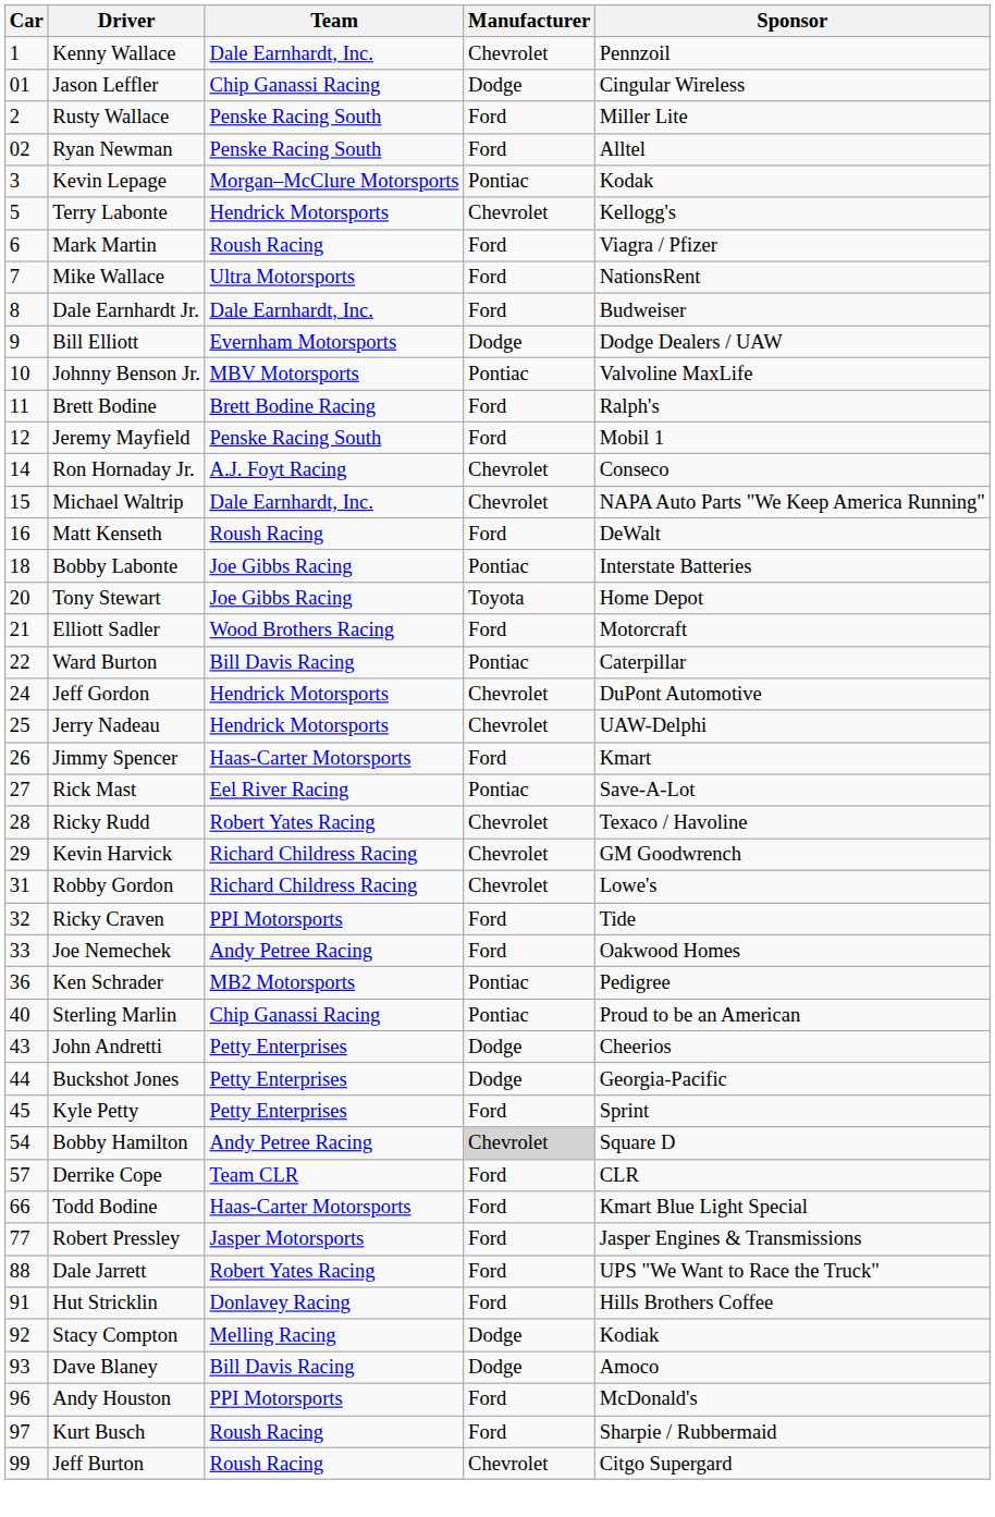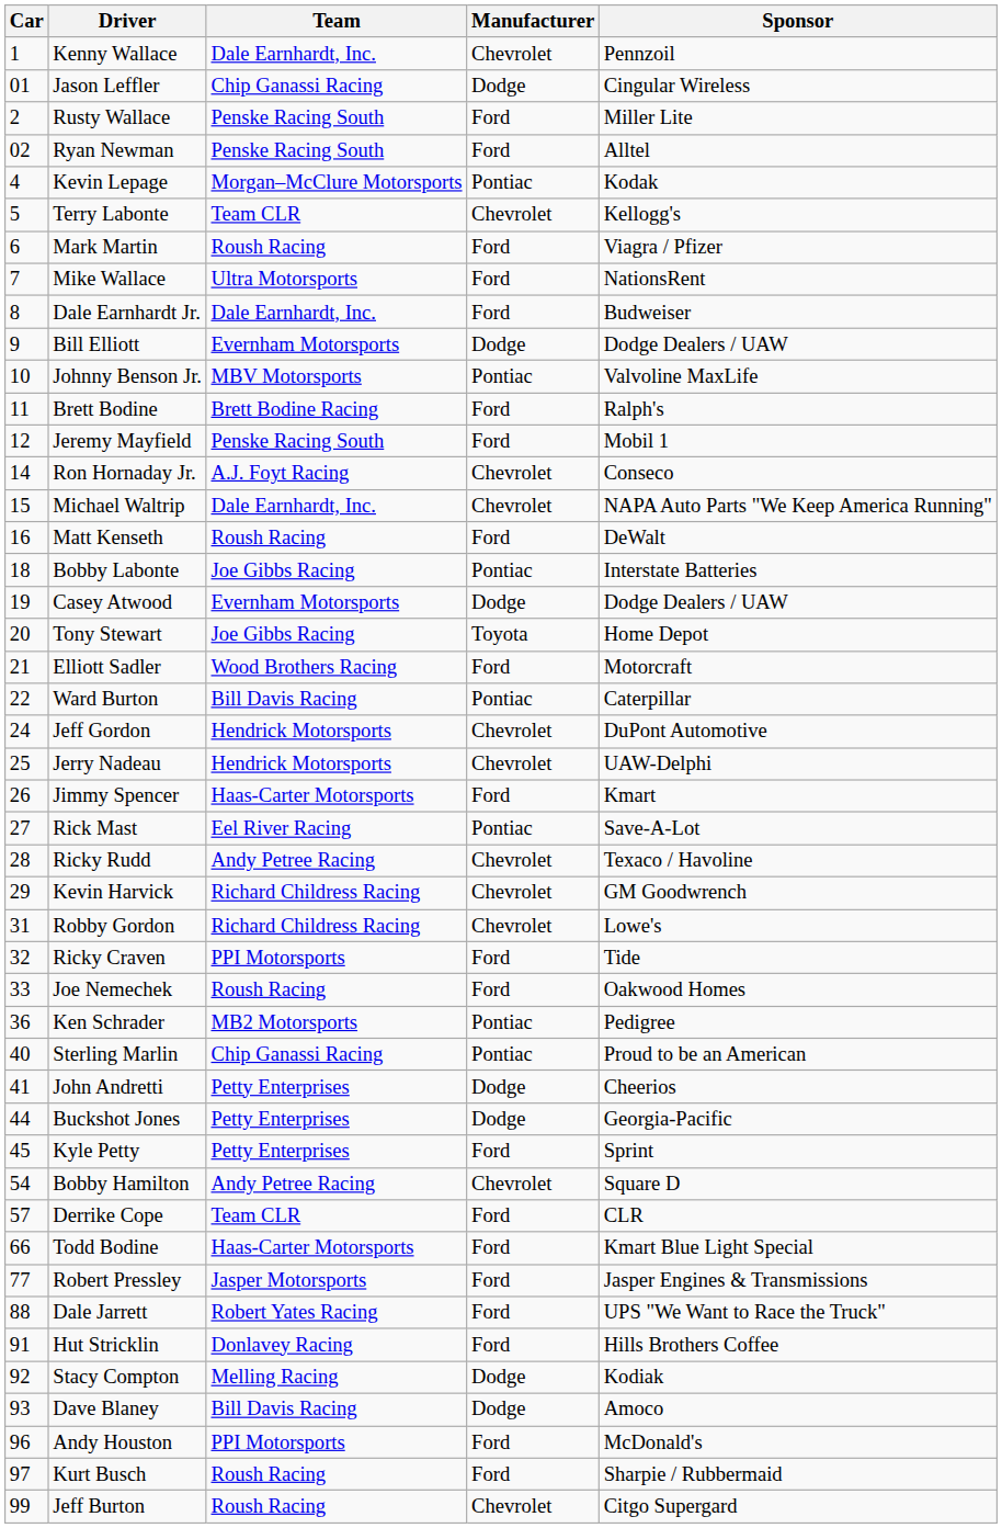 <table class="wikitable">
 <tr>
 <th>Car</th>
 <th>Driver</th>
 <th>Team</th>
 <th>Manufacturer</th>
 <th>Sponsor</th>
 </tr>
 <tr>
 <td>1</td>
 <td>Kenny Wallace</td>
 <td><a href='#'>Dale Earnhardt, Inc.</a></td>
 <td>Chevrolet</td>
 <td>Pennzoil</td>
 </tr>
 <tr>
 <td>01</td>
 <td>Jason Leffler</td>
 <td><a href='#'>Chip Ganassi Racing</a></td>
 <td>Dodge</td>
 <td>Cingular Wireless</td>
 </tr>
 <tr>
 <td>2</td>
 <td>Rusty Wallace</td>
 <td><a href='#'>Penske Racing South</a></td>
 <td>Ford</td>
 <td>Miller Lite</td>
 </tr>
 <tr>
 <td>02</td>
 <td>Ryan Newman</td>
 <td><a href='#'>Penske Racing South</a></td>
 <td>Ford</td>
 <td>Alltel</td>
 </tr>
 <tr>
-<td>3</td>
+<td>4</td>
 <td>Kevin Lepage</td>
 <td><a href='#'>Morgan–McClure Motorsports</a></td>
 <td>Pontiac</td>
 <td>Kodak</td>
 </tr>
 <tr>
 <td>5</td>
 <td>Terry Labonte</td>
-<td><a href='#'>Hendrick Motorsports</a></td>
+<td><a href='#'>Team CLR</a></td>
 <td>Chevrolet</td>
 <td>Kellogg's</td>
 </tr>
 <tr>
 <td>6</td>
 <td>Mark Martin</td>
 <td><a href='#'>Roush Racing</a></td>
 <td>Ford</td>
 <td>Viagra / Pfizer</td>
 </tr>
 <tr>
 <td>7</td>
 <td>Mike Wallace</td>
 <td><a href='#'>Ultra Motorsports</a></td>
 <td>Ford</td>
 <td>NationsRent</td>
 </tr>
 <tr>
 <td>8</td>
 <td>Dale Earnhardt Jr.</td>
 <td><a href='#'>Dale Earnhardt, Inc.</a></td>
 <td>Ford</td>
 <td>Budweiser</td>
 </tr>
 <tr>
 <td>9</td>
 <td>Bill Elliott</td>
 <td><a href='#'>Evernham Motorsports</a></td>
 <td>Dodge</td>
 <td>Dodge Dealers / UAW</td>
 </tr>
 <tr>
 <td>10</td>
 <td>Johnny Benson Jr.</td>
 <td><a href='#'>MBV Motorsports</a></td>
 <td>Pontiac</td>
 <td>Valvoline MaxLife</td>
 </tr>
 <tr>
 <td>11</td>
 <td>Brett Bodine</td>
 <td><a href='#'>Brett Bodine Racing</a></td>
 <td>Ford</td>
 <td>Ralph's</td>
 </tr>
 <tr>
 <td>12</td>
 <td>Jeremy Mayfield</td>
 <td><a href='#'>Penske Racing South</a></td>
 <td>Ford</td>
 <td>Mobil 1</td>
 </tr>
 <tr>
 <td>14</td>
 <td>Ron Hornaday Jr.</td>
 <td><a href='#'>A.J. Foyt Racing</a></td>
 <td>Chevrolet</td>
 <td>Conseco</td>
 </tr>
 <tr>
 <td>15</td>
 <td>Michael Waltrip</td>
 <td><a href='#'>Dale Earnhardt, Inc.</a></td>
 <td>Chevrolet</td>
 <td>NAPA Auto Parts "We Keep America Running"</td>
 </tr>
 <tr>
 <td>16</td>
 <td>Matt Kenseth</td>
 <td><a href='#'>Roush Racing</a></td>
 <td>Ford</td>
 <td>DeWalt</td>
 </tr>
 <tr>
 <td>18</td>
 <td>Bobby Labonte</td>
 <td><a href='#'>Joe Gibbs Racing</a></td>
 <td>Pontiac</td>
 <td>Interstate Batteries</td>
 </tr>
 <tr>
+<td>19</td>
+<td>Casey Atwood</td>
+<td><a href='#'>Evernham Motorsports</a></td>
+<td>Dodge</td>
+<td>Dodge Dealers / UAW</td>
+</tr>
+<tr>
 <td>20</td>
 <td>Tony Stewart</td>
 <td><a href='#'>Joe Gibbs Racing</a></td>
 <td>Toyota</td>
 <td>Home Depot</td>
 </tr>
 <tr>
 <td>21</td>
 <td>Elliott Sadler</td>
 <td><a href='#'>Wood Brothers Racing</a></td>
 <td>Ford</td>
 <td>Motorcraft</td>
 </tr>
 <tr>
 <td>22</td>
 <td>Ward Burton</td>
 <td><a href='#'>Bill Davis Racing</a></td>
 <td>Pontiac</td>
 <td>Caterpillar</td>
 </tr>
 <tr>
 <td>24</td>
 <td>Jeff Gordon</td>
 <td><a href='#'>Hendrick Motorsports</a></td>
 <td>Chevrolet</td>
 <td>DuPont Automotive</td>
 </tr>
 <tr>
 <td>25</td>
 <td>Jerry Nadeau</td>
 <td><a href='#'>Hendrick Motorsports</a></td>
 <td>Chevrolet</td>
 <td>UAW-Delphi</td>
 </tr>
 <tr>
 <td>26</td>
 <td>Jimmy Spencer</td>
 <td><a href='#'>Haas-Carter Motorsports</a></td>
 <td>Ford</td>
 <td>Kmart</td>
 </tr>
 <tr>
 <td>27</td>
 <td>Rick Mast</td>
 <td><a href='#'>Eel River Racing</a></td>
 <td>Pontiac</td>
 <td>Save-A-Lot</td>
 </tr>
 <tr>
 <td>28</td>
 <td>Ricky Rudd</td>
-<td><a href='#'>Robert Yates Racing</a></td>
+<td><a href='#'>Andy Petree Racing</a></td>
 <td>Chevrolet</td>
 <td>Texaco / Havoline</td>
 </tr>
 <tr>
 <td>29</td>
 <td>Kevin Harvick</td>
 <td><a href='#'>Richard Childress Racing</a></td>
 <td>Chevrolet</td>
 <td>GM Goodwrench</td>
 </tr>
 <tr>
 <td>31</td>
 <td>Robby Gordon</td>
 <td><a href='#'>Richard Childress Racing</a></td>
 <td>Chevrolet</td>
 <td>Lowe's</td>
 </tr>
 <tr>
 <td>32</td>
 <td>Ricky Craven</td>
 <td><a href='#'>PPI Motorsports</a></td>
 <td>Ford</td>
 <td>Tide</td>
 </tr>
 <tr>
 <td>33</td>
 <td>Joe Nemechek</td>
-<td><a href='#'>Andy Petree Racing</a></td>
+<td><a href='#'>Roush Racing</a></td>
 <td>Ford</td>
 <td>Oakwood Homes</td>
 </tr>
 <tr>
 <td>36</td>
 <td>Ken Schrader</td>
 <td><a href='#'>MB2 Motorsports</a></td>
 <td>Pontiac</td>
 <td>Pedigree</td>
 </tr>
 <tr>
 <td>40</td>
 <td>Sterling Marlin</td>
 <td><a href='#'>Chip Ganassi Racing</a></td>
 <td>Pontiac</td>
 <td>Proud to be an American</td>
 </tr>
 <tr>
-<td>43</td>
+<td>41</td>
 <td>John Andretti</td>
 <td><a href='#'>Petty Enterprises</a></td>
 <td>Dodge</td>
 <td>Cheerios</td>
 </tr>
 <tr>
 <td>44</td>
 <td>Buckshot Jones</td>
 <td><a href='#'>Petty Enterprises</a></td>
 <td>Dodge</td>
 <td>Georgia-Pacific</td>
 </tr>
 <tr>
 <td>45</td>
 <td>Kyle Petty</td>
 <td><a href='#'>Petty Enterprises</a></td>
 <td>Ford</td>
 <td>Sprint</td>
 </tr>
 <tr>
 <td>54</td>
 <td>Bobby Hamilton</td>
 <td><a href='#'>Andy Petree Racing</a></td>
-<td style="background: lightgrey;">Chevrolet</td>
+<td>Chevrolet</td>
 <td>Square D</td>
 </tr>
 <tr>
 <td>57</td>
 <td>Derrike Cope</td>
 <td><a href='#'>Team CLR</a></td>
 <td>Ford</td>
 <td>CLR</td>
 </tr>
 <tr>
 <td>66</td>
 <td>Todd Bodine</td>
 <td><a href='#'>Haas-Carter Motorsports</a></td>
 <td>Ford</td>
 <td>Kmart Blue Light Special</td>
 </tr>
 <tr>
 <td>77</td>
 <td>Robert Pressley</td>
 <td><a href='#'>Jasper Motorsports</a></td>
 <td>Ford</td>
 <td>Jasper Engines & Transmissions</td>
 </tr>
 <tr>
 <td>88</td>
 <td>Dale Jarrett</td>
 <td><a href='#'>Robert Yates Racing</a></td>
 <td>Ford</td>
 <td>UPS "We Want to Race the Truck"</td>
 </tr>
 <tr>
 <td>91</td>
 <td>Hut Stricklin</td>
 <td><a href='#'>Donlavey Racing</a></td>
 <td>Ford</td>
 <td>Hills Brothers Coffee</td>
 </tr>
 <tr>
 <td>92</td>
 <td>Stacy Compton</td>
 <td><a href='#'>Melling Racing</a></td>
 <td>Dodge</td>
 <td>Kodiak</td>
 </tr>
 <tr>
 <td>93</td>
 <td>Dave Blaney</td>
 <td><a href='#'>Bill Davis Racing</a></td>
 <td>Dodge</td>
 <td>Amoco</td>
 </tr>
 <tr>
 <td>96</td>
 <td>Andy Houston</td>
 <td><a href='#'>PPI Motorsports</a></td>
 <td>Ford</td>
 <td>McDonald's</td>
 </tr>
 <tr>
 <td>97</td>
 <td>Kurt Busch</td>
 <td><a href='#'>Roush Racing</a></td>
 <td>Ford</td>
 <td>Sharpie / Rubbermaid</td>
 </tr>
 <tr>
 <td>99</td>
 <td>Jeff Burton</td>
 <td><a href='#'>Roush Racing</a></td>
 <td>Chevrolet</td>
 <td>Citgo Supergard</td>
 </tr>
 </table>
